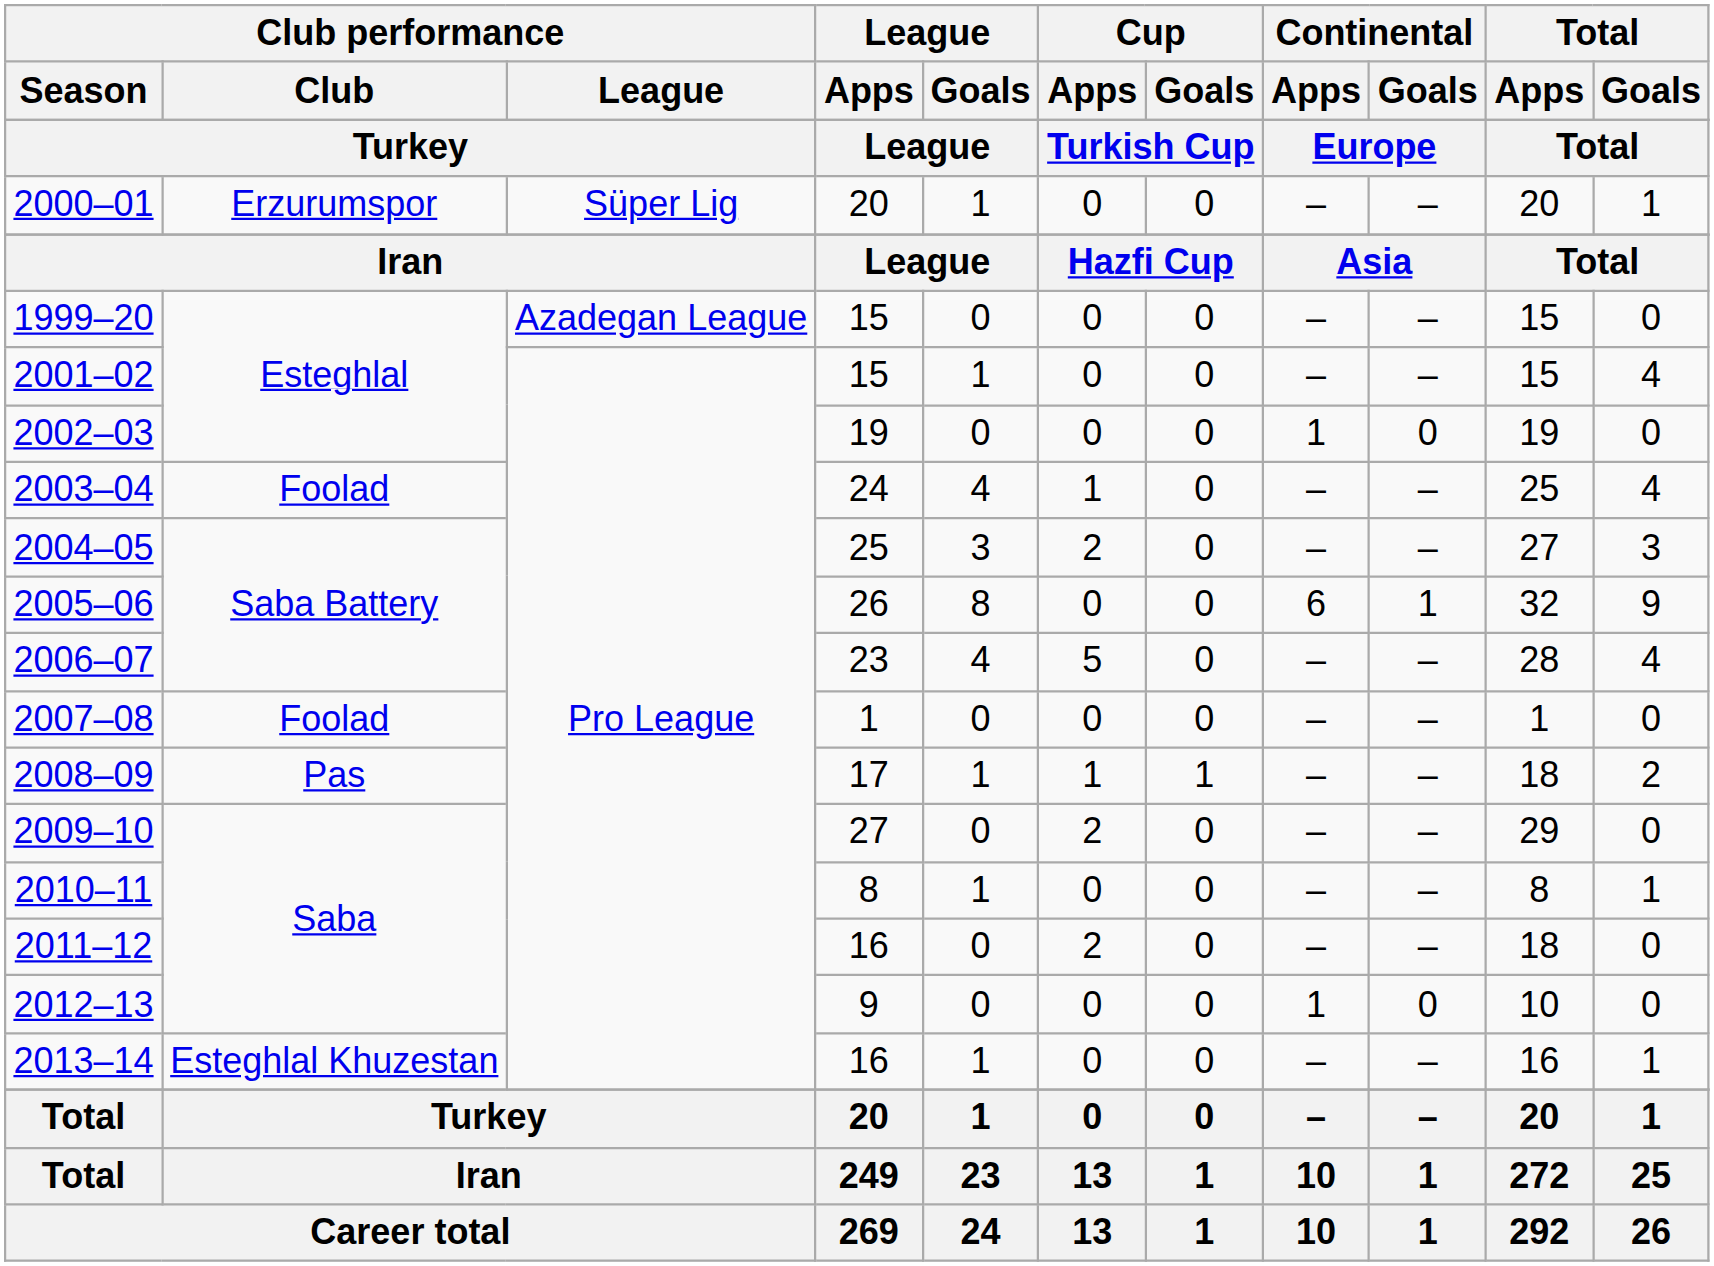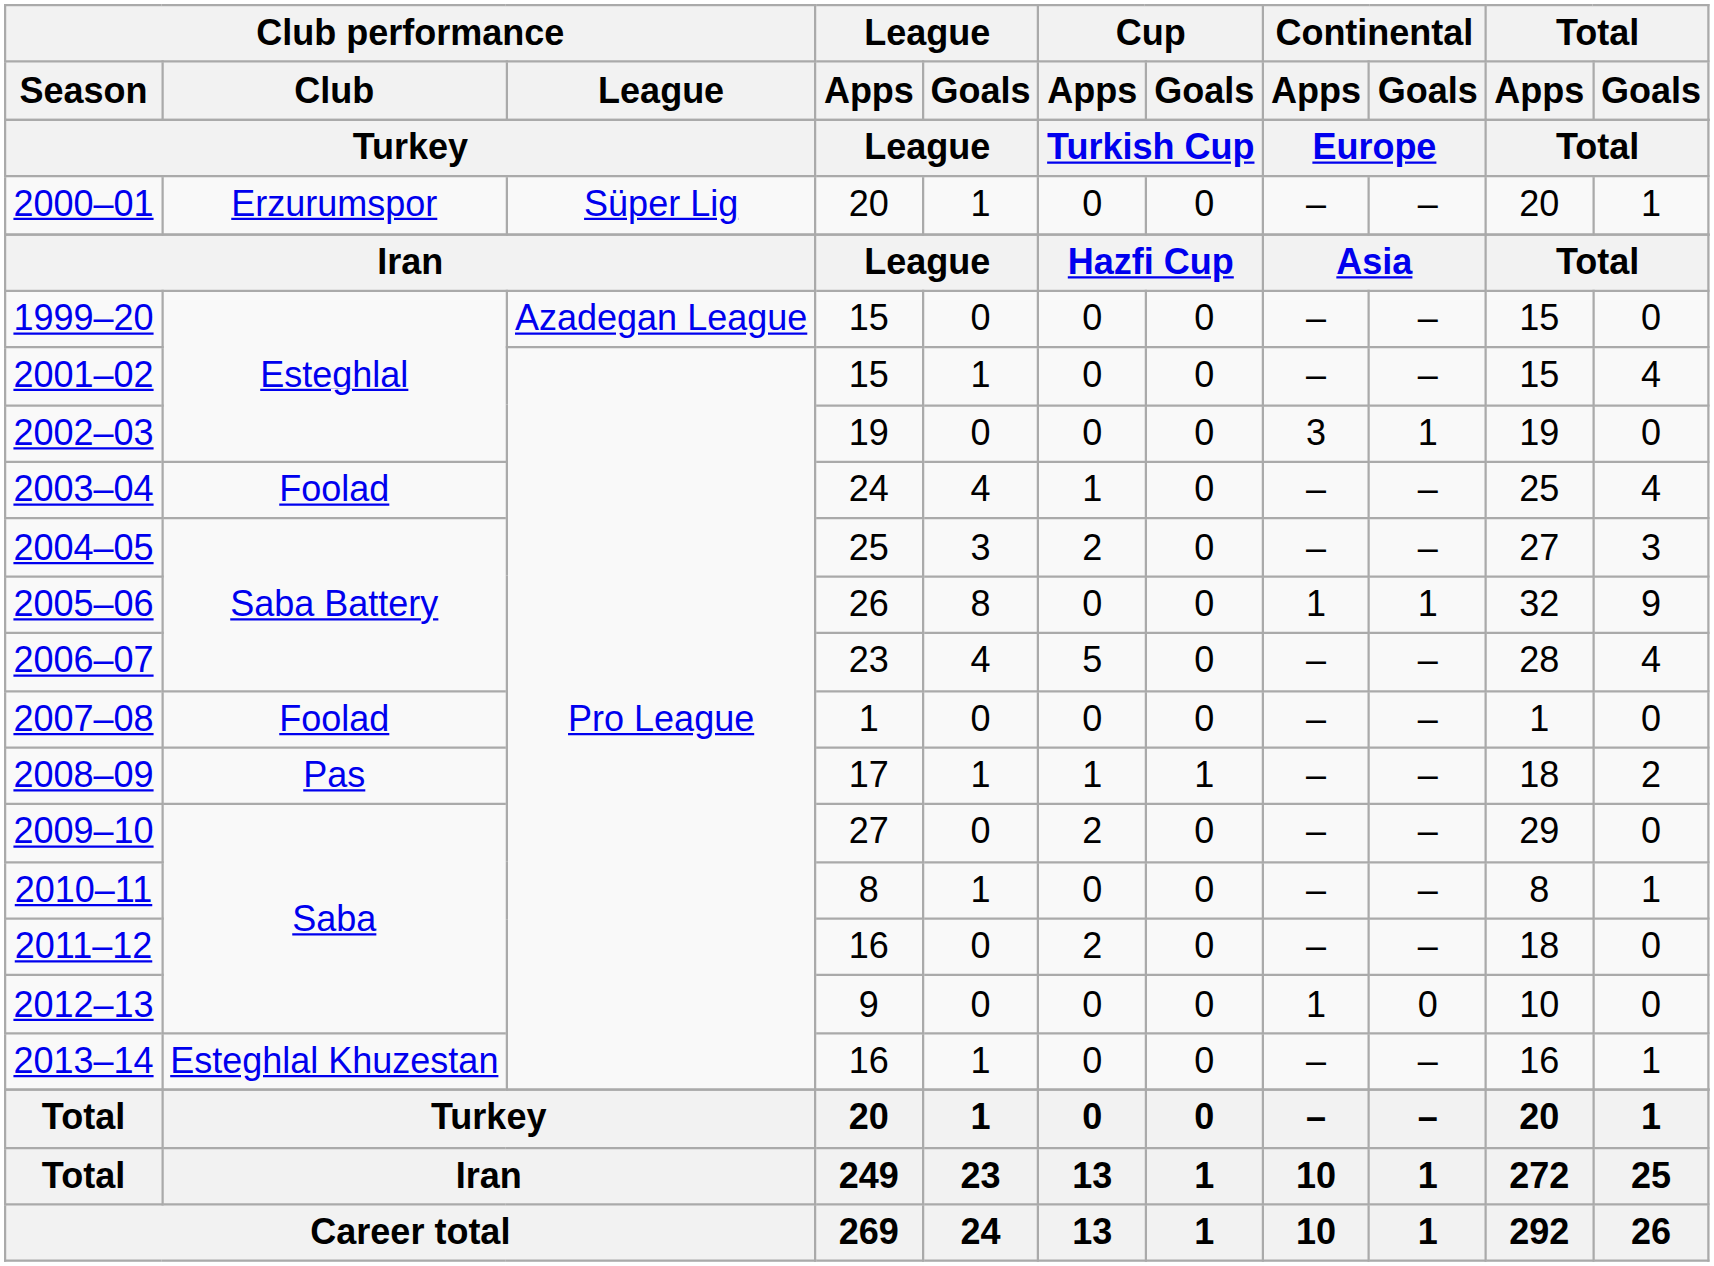 <table class="wikitable" style="text-align:center">
 <tr>
 <th colspan=3>Club performance</th>
 <th colspan=2>League</th>
 <th colspan=2>Cup</th>
 <th colspan=2>Continental</th>
 <th colspan=2>Total</th>
 </tr>
 <tr>
 <th>Season</th>
 <th>Club</th>
 <th>League</th>
 <th>Apps</th>
 <th>Goals</th>
 <th>Apps</th>
 <th>Goals</th>
 <th>Apps</th>
 <th>Goals</th>
 <th>Apps</th>
 <th>Goals</th>
 </tr>
 <tr>
 </tr>
 <tr>
 <th colspan=3>Turkey</th>
 <th colspan=2>League</th>
 <th colspan=2><a href='#'>Turkish Cup</a></th>
 <th colspan=2><a href='#'>Europe</a></th>
 <th colspan=2>Total</th>
 </tr>
 <tr>
 <td><a href='#'>2000–01</a></td>
 <td rowspan="1"><a href='#'>Erzurumspor</a></td>
 <td rowspan="1"><a href='#'>Süper Lig</a></td>
 <td>20</td>
 <td>1</td>
 <td>0</td>
 <td>0</td>
 <td>–</td>
 <td>–</td>
 <td>20</td>
 <td>1</td>
 </tr>
 <tr>
 </tr>
 <tr>
 <th colspan=3>Iran</th>
 <th colspan=2>League</th>
 <th colspan=2><a href='#'>Hazfi Cup</a></th>
 <th colspan=2><a href='#'>Asia</a></th>
 <th colspan=2>Total</th>
 </tr>
 <tr>
 <td><a href='#'>1999–20</a></td>
 <td rowspan="3"><a href='#'>Esteghlal</a></td>
 <td><a href='#'>Azadegan League</a></td>
 <td>15</td>
 <td>0</td>
 <td>0</td>
 <td>0</td>
 <td>–</td>
 <td>–</td>
 <td>15</td>
 <td>0</td>
 </tr>
 <tr>
 <td><a href='#'>2001–02</a></td>
 <td rowspan="13"><a href='#'>Pro League</a></td>
 <td>15</td>
 <td>1</td>
 <td>0</td>
 <td>0</td>
 <td>–</td>
 <td>–</td>
 <td>15</td>
 <td>4</td>
 </tr>
 <tr>
 <td><a href='#'>2002–03</a></td>
 <td>19</td>
 <td>0</td>
 <td>0</td>
 <td>0</td>
+<td>3</td>
 <td>1</td>
-<td>0</td>
 <td>19</td>
 <td>0</td>
 </tr>
 <tr>
 <td><a href='#'>2003–04</a></td>
 <td rowspan="1"><a href='#'>Foolad</a></td>
 <td>24</td>
 <td>4</td>
 <td>1</td>
 <td>0</td>
 <td>–</td>
 <td>–</td>
 <td>25</td>
 <td>4</td>
 </tr>
 <tr>
 <td><a href='#'>2004–05</a></td>
 <td rowspan="3"><a href='#'>Saba Battery</a></td>
 <td>25</td>
 <td>3</td>
 <td>2</td>
 <td>0</td>
 <td>–</td>
 <td>–</td>
 <td>27</td>
 <td>3</td>
 </tr>
 <tr>
 <td><a href='#'>2005–06</a></td>
 <td>26</td>
 <td>8</td>
 <td>0</td>
 <td>0</td>
-<td>6</td>
+<td>1</td>
 <td>1</td>
 <td>32</td>
 <td>9</td>
 </tr>
 <tr>
 <td><a href='#'>2006–07</a></td>
 <td>23</td>
 <td>4</td>
 <td>5</td>
 <td>0</td>
 <td>–</td>
 <td>–</td>
 <td>28</td>
 <td>4</td>
 </tr>
 <tr>
 <td><a href='#'>2007–08</a></td>
 <td rowspan="1"><a href='#'>Foolad</a></td>
 <td>1</td>
 <td>0</td>
 <td>0</td>
 <td>0</td>
 <td>–</td>
 <td>–</td>
 <td>1</td>
 <td>0</td>
 </tr>
 <tr>
 <td><a href='#'>2008–09</a></td>
 <td rowspan="1"><a href='#'>Pas</a></td>
 <td>17</td>
 <td>1</td>
 <td>1</td>
 <td>1</td>
 <td>–</td>
 <td>–</td>
 <td>18</td>
 <td>2</td>
 </tr>
 <tr>
 <td><a href='#'>2009–10</a></td>
 <td rowspan="4"><a href='#'>Saba</a></td>
 <td>27</td>
 <td>0</td>
 <td>2</td>
 <td>0</td>
 <td>–</td>
 <td>–</td>
 <td>29</td>
 <td>0</td>
 </tr>
 <tr>
 <td><a href='#'>2010–11</a></td>
 <td>8</td>
 <td>1</td>
 <td>0</td>
 <td>0</td>
 <td>–</td>
 <td>–</td>
 <td>8</td>
 <td>1</td>
 </tr>
 <tr>
 <td><a href='#'>2011–12</a></td>
 <td>16</td>
 <td>0</td>
 <td>2</td>
 <td>0</td>
 <td>–</td>
 <td>–</td>
 <td>18</td>
 <td>0</td>
 </tr>
 <tr>
 <td><a href='#'>2012–13</a></td>
 <td>9</td>
 <td>0</td>
 <td>0</td>
 <td>0</td>
 <td>1</td>
 <td>0</td>
 <td>10</td>
 <td>0</td>
 </tr>
 <tr>
 <td><a href='#'>2013–14</a></td>
 <td rowspan="1"><a href='#'>Esteghlal Khuzestan</a></td>
 <td>16</td>
 <td>1</td>
 <td>0</td>
 <td>0</td>
 <td>–</td>
 <td>–</td>
 <td>16</td>
 <td>1</td>
 </tr>
 <tr>
 </tr>
 <tr>
 <th rowspan=1>Total</th>
 <th colspan=2>Turkey</th>
 <th>20</th>
 <th>1</th>
 <th>0</th>
 <th>0</th>
 <th>–</th>
 <th>–</th>
 <th>20</th>
 <th>1</th>
 </tr>
 <tr>
 <th rowspan=1>Total</th>
 <th colspan=2>Iran</th>
 <th>249</th>
 <th>23</th>
 <th>13</th>
 <th>1</th>
 <th>10</th>
 <th>1</th>
 <th>272</th>
 <th>25</th>
 </tr>
 <tr>
 <th colspan=3>Career total</th>
 <th>269</th>
 <th>24</th>
 <th>13</th>
 <th>1</th>
 <th>10</th>
 <th>1</th>
 <th>292</th>
 <th>26</th>
 </tr>
 </table>
